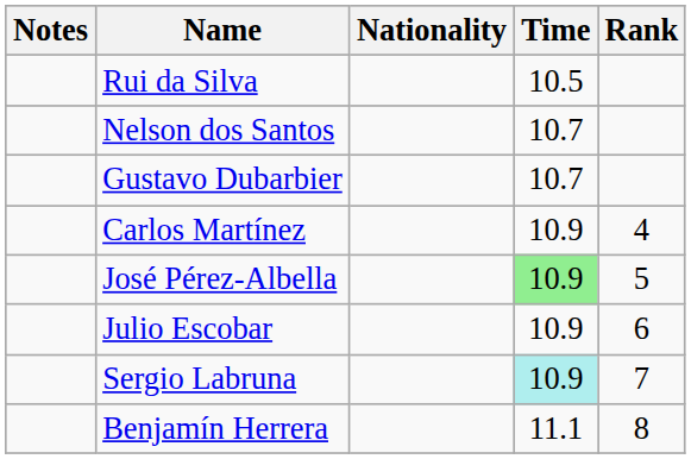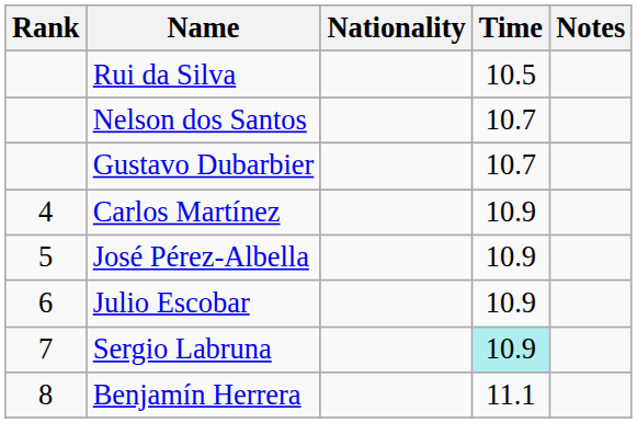 <table class="wikitable sortable" style="text-align:center">
 <tr>
-<th>Notes</th>
+<th>Rank</th>
 <th>Name</th>
 <th>Nationality</th>
 <th>Time</th>
-<th>Rank</th>
+<th>Notes</th>
 </tr>
 <tr>
 <td></td>
 <td align=left><a href='#'>Rui da Silva</a></td>
 <td align=left></td>
 <td>10.5</td>
 <td></td>
 </tr>
 <tr>
 <td></td>
 <td align=left><a href='#'>Nelson dos Santos</a></td>
 <td align=left></td>
 <td>10.7</td>
 <td></td>
 </tr>
 <tr>
 <td></td>
 <td align=left><a href='#'>Gustavo Dubarbier</a></td>
 <td align=left></td>
 <td>10.7</td>
 <td></td>
 </tr>
 <tr>
-<td></td>
+<td>4</td>
 <td align=left><a href='#'>Carlos Martínez</a></td>
 <td align=left></td>
 <td>10.9</td>
-<td>4</td>
+<td></td>
 </tr>
 <tr>
-<td></td>
+<td>5</td>
 <td align=left><a href='#'>José Pérez-Albella</a></td>
 <td align=left></td>
-<td style="background: lightgreen;">10.9</td>
-<td>5</td>
+<td>10.9</td>
+<td></td>
 </tr>
 <tr>
-<td></td>
+<td>6</td>
 <td align=left><a href='#'>Julio Escobar</a></td>
 <td align=left></td>
 <td>10.9</td>
-<td>6</td>
+<td></td>
 </tr>
 <tr>
-<td></td>
+<td>7</td>
 <td align=left><a href='#'>Sergio Labruna</a></td>
 <td align=left></td>
 <td style="background: paleturquoise;">10.9</td>
-<td>7</td>
+<td></td>
 </tr>
 <tr>
-<td></td>
+<td>8</td>
 <td align=left><a href='#'>Benjamín Herrera</a></td>
 <td align=left></td>
 <td>11.1</td>
-<td>8</td>
+<td></td>
 </tr>
 </table>
